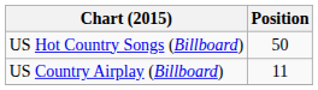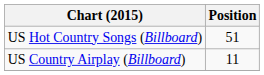 <table class="wikitable sortable">
 <tr>
 <th scope="col">Chart (2015)</th>
 <th scope="col">Position</th>
 </tr>
 <tr>
 <td>US <a href='#'>Hot Country Songs</a> (<em><a href='#'>Billboard</a></em>)</td>
-<td align="center">50</td>
+<td align="center">51</td>
 </tr>
 <tr>
 <td>US <a href='#'>Country Airplay</a> (<em><a href='#'>Billboard</a></em>)</td>
 <td align="center">11</td>
 </tr>
 <tr>
 </tr>
 </table>
